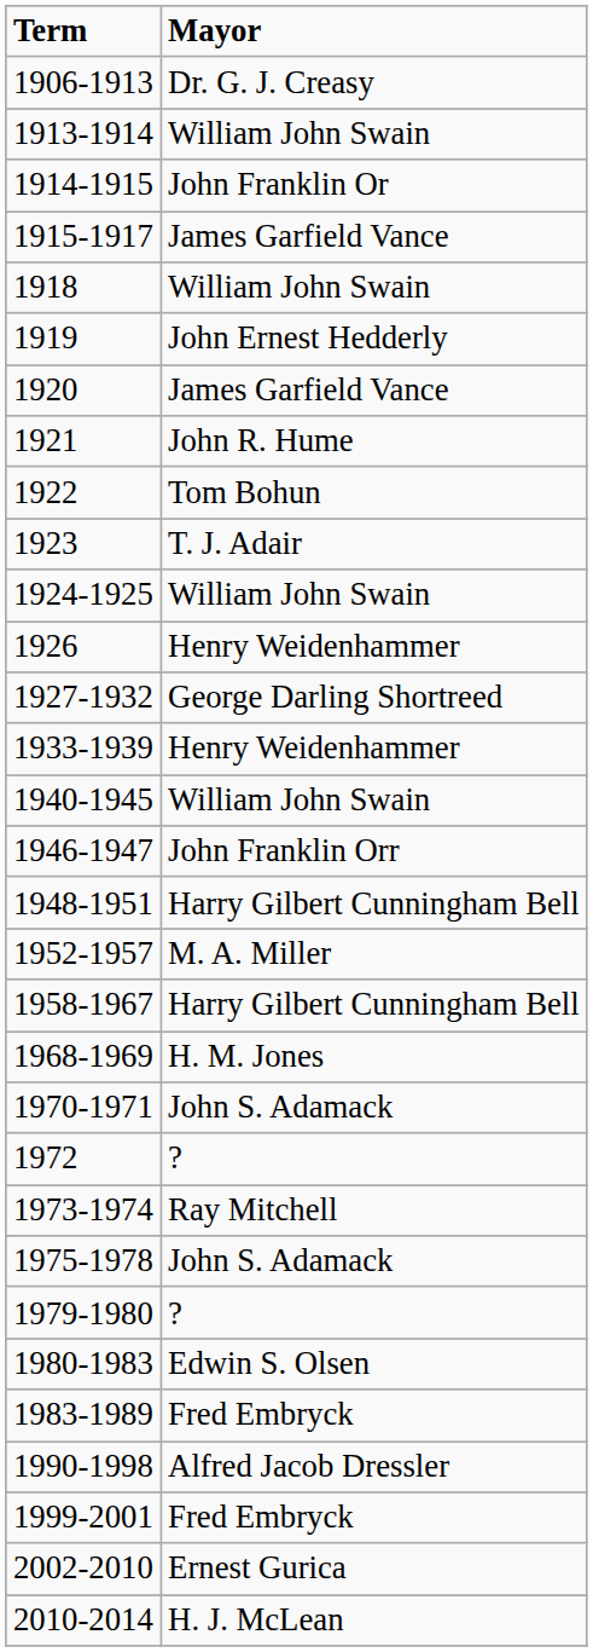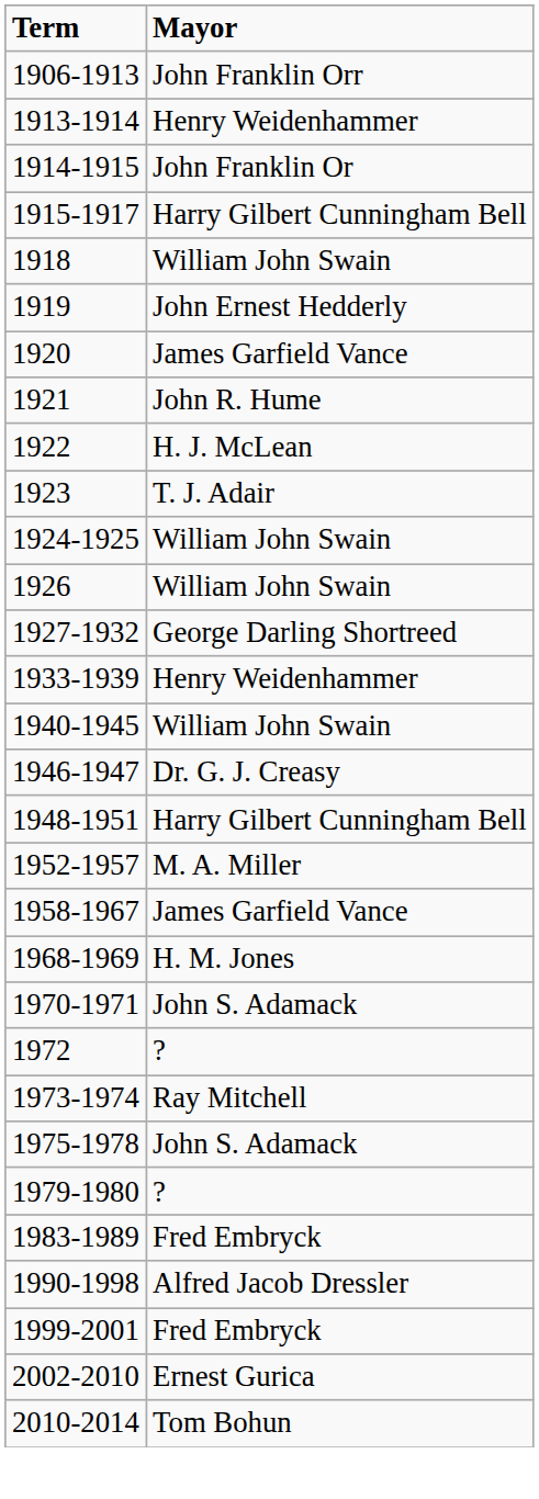 <table class="wikitable">
 <tr>
 <td><strong>Term</strong></td>
 <td><strong>Mayor</strong></td>
 </tr>
 <tr>
 <td>1906-1913</td>
-<td>Dr. G. J. Creasy</td>
+<td>John Franklin Orr</td>
 </tr>
 <tr>
 <td>1913-1914</td>
-<td>William John Swain</td>
+<td>Henry Weidenhammer</td>
 </tr>
 <tr>
 <td>1914-1915</td>
 <td>John Franklin Or</td>
 </tr>
 <tr>
 <td>1915-1917</td>
-<td>James Garfield Vance</td>
+<td>Harry Gilbert Cunningham Bell</td>
 </tr>
 <tr>
 <td>1918</td>
 <td>William John Swain</td>
 </tr>
 <tr>
 <td>1919</td>
 <td>John Ernest Hedderly</td>
 </tr>
 <tr>
 <td>1920</td>
 <td>James Garfield Vance</td>
 </tr>
 <tr>
 <td>1921</td>
 <td>John R. Hume</td>
 </tr>
 <tr>
 <td>1922</td>
-<td>Tom Bohun</td>
+<td>H. J. McLean</td>
 </tr>
 <tr>
 <td>1923</td>
 <td>T. J. Adair</td>
 </tr>
 <tr>
 <td>1924-1925</td>
 <td>William John Swain</td>
 </tr>
 <tr>
 <td>1926</td>
-<td>Henry Weidenhammer</td>
+<td>William John Swain</td>
 </tr>
 <tr>
 <td>1927-1932</td>
 <td>George Darling Shortreed</td>
 </tr>
 <tr>
 <td>1933-1939</td>
 <td>Henry Weidenhammer</td>
 </tr>
 <tr>
 <td>1940-1945</td>
 <td>William John Swain</td>
 </tr>
 <tr>
 <td>1946-1947</td>
-<td>John Franklin Orr</td>
+<td>Dr. G. J. Creasy</td>
 </tr>
 <tr>
 <td>1948-1951</td>
 <td>Harry Gilbert Cunningham Bell</td>
 </tr>
 <tr>
 <td>1952-1957</td>
 <td>M. A. Miller</td>
 </tr>
 <tr>
 <td>1958-1967</td>
-<td>Harry Gilbert Cunningham Bell</td>
+<td>James Garfield Vance</td>
 </tr>
 <tr>
 <td>1968-1969</td>
 <td>H. M. Jones</td>
 </tr>
 <tr>
 <td>1970-1971</td>
 <td>John S. Adamack</td>
 </tr>
 <tr>
 <td>1972</td>
 <td>?</td>
 </tr>
 <tr>
 <td>1973-1974</td>
 <td>Ray Mitchell</td>
 </tr>
 <tr>
 <td>1975-1978</td>
 <td>John S. Adamack</td>
 </tr>
 <tr>
 <td>1979-1980</td>
 <td>?</td>
 </tr>
 <tr>
-<td>1980-1983</td>
-<td>Edwin S. Olsen</td>
-</tr>
-<tr>
 <td>1983-1989</td>
 <td>Fred Embryck</td>
 </tr>
 <tr>
 <td>1990-1998</td>
 <td>Alfred Jacob Dressler</td>
 </tr>
 <tr>
 <td>1999-2001</td>
 <td>Fred Embryck</td>
 </tr>
 <tr>
 <td>2002-2010</td>
 <td>Ernest Gurica</td>
 </tr>
 <tr>
 <td>2010-2014</td>
-<td>H. J. McLean</td>
+<td>Tom Bohun</td>
 </tr>
 </table>
